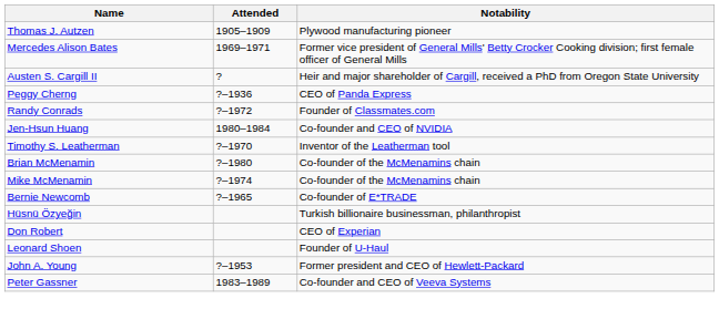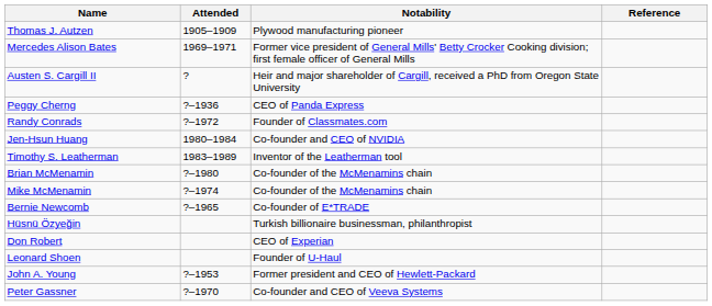 <table class="wikitable sortable" style="width:83%">
 <tr>
 <th width="25%">Name</th>
 <th width="10%">Attended</th>
 <th width="50%">Notability</th>
+<th width="*">Reference</th>
 </tr>
 <tr valign="top">
 <td><a href='#'>Thomas J. Autzen</a></td>
 <td>1905–1909</td>
 <td>Plywood manufacturing pioneer</td>
+<td></td>
 </tr>
 <tr valign="top">
 <td><a href='#'>Mercedes Alison Bates</a></td>
 <td>1969–1971</td>
 <td>Former vice president of <a href='#'>General Mills</a>' <a href='#'>Betty Crocker</a> Cooking division; first female officer of General Mills</td>
+<td></td>
 </tr>
 <tr valign="top">
 <td><a href='#'>Austen S. Cargill II</a></td>
 <td>?</td>
 <td>Heir and major shareholder of <a href='#'>Cargill</a>, received a PhD from Oregon State University</td>
+<td></td>
 </tr>
 <tr valign="top">
 <td><a href='#'>Peggy Cherng</a></td>
 <td>?–1936</td>
 <td>CEO of <a href='#'>Panda Express</a></td>
+<td></td>
 </tr>
 <tr valign="top">
 <td><a href='#'>Randy Conrads</a></td>
 <td>?–1972</td>
 <td>Founder of <a href='#'>Classmates.com</a></td>
+<td></td>
 </tr>
 <tr valign="top">
 <td><a href='#'>Jen-Hsun Huang</a></td>
 <td>1980–1984</td>
 <td>Co-founder and <a href='#'>CEO</a> of <a href='#'>NVIDIA</a></td>
+<td></td>
 </tr>
 <tr valign="top">
 <td><a href='#'>Timothy S. Leatherman</a></td>
-<td>?–1970</td>
+<td>1983–1989</td>
 <td>Inventor of the <a href='#'>Leatherman</a> tool</td>
+<td></td>
 </tr>
 <tr valign="top">
 <td><a href='#'>Brian McMenamin</a></td>
 <td>?–1980</td>
 <td>Co-founder of the <a href='#'>McMenamins</a> chain</td>
+<td></td>
 </tr>
 <tr valign="top">
 <td><a href='#'>Mike McMenamin</a></td>
 <td>?–1974</td>
 <td>Co-founder of the <a href='#'>McMenamins</a> chain</td>
+<td></td>
 </tr>
 <tr valign="top">
 <td><a href='#'>Bernie Newcomb</a></td>
 <td>?–1965</td>
 <td>Co-founder of <a href='#'>E*TRADE</a></td>
+<td></td>
 </tr>
 <tr>
 <td><a href='#'>Hüsnü Özyeğin</a></td>
 <td></td>
 <td>Turkish billionaire businessman, philanthropist</td>
+<td></td>
 </tr>
 <tr valign="top">
 <td><a href='#'>Don Robert</a></td>
 <td></td>
 <td>CEO of <a href='#'>Experian</a></td>
+<td></td>
 </tr>
 <tr valign="top">
 <td><a href='#'>Leonard Shoen</a></td>
 <td></td>
 <td>Founder of <a href='#'>U-Haul</a></td>
+<td></td>
 </tr>
 <tr valign="top">
 <td><a href='#'>John A. Young</a></td>
 <td>?–1953</td>
 <td>Former president and CEO of <a href='#'>Hewlett-Packard</a></td>
+<td></td>
 </tr>
 <tr>
 <td><a href='#'>Peter Gassner</a></td>
-<td>1983–1989</td>
+<td>?–1970</td>
 <td>Co-founder and CEO of <a href='#'>Veeva Systems</a></td>
+<td></td>
 </tr>
 </table>
